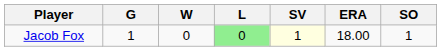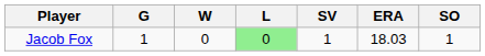 <table class="wikitable sortable">
 <tr>
 <th bgcolor="#DDDDFF" width="16%">Player</th>
 <th bgcolor="#DDDDFF" width="9%">G</th>
 <th bgcolor="#DDDDFF" width="9%">W</th>
 <th bgcolor="#DDDDFF" width="9%">L</th>
 <th bgcolor="#DDDDFF" width="9%">SV</th>
 <th bgcolor="#DDDDFF" width="9%">ERA</th>
 <th bgcolor="#DDDDFF" width="9%">SO</th>
 </tr>
 <tr align="center">
 <td><a href='#'>Jacob Fox</a></td>
 <td>1</td>
 <td>0</td>
 <td style="background: lightgreen;">0</td>
-<td style="background: lightyellow;">1</td>
-<td>18.00</td>
+<td>1</td>
+<td>18.03</td>
 <td>1</td>
 </tr>
 </table>
